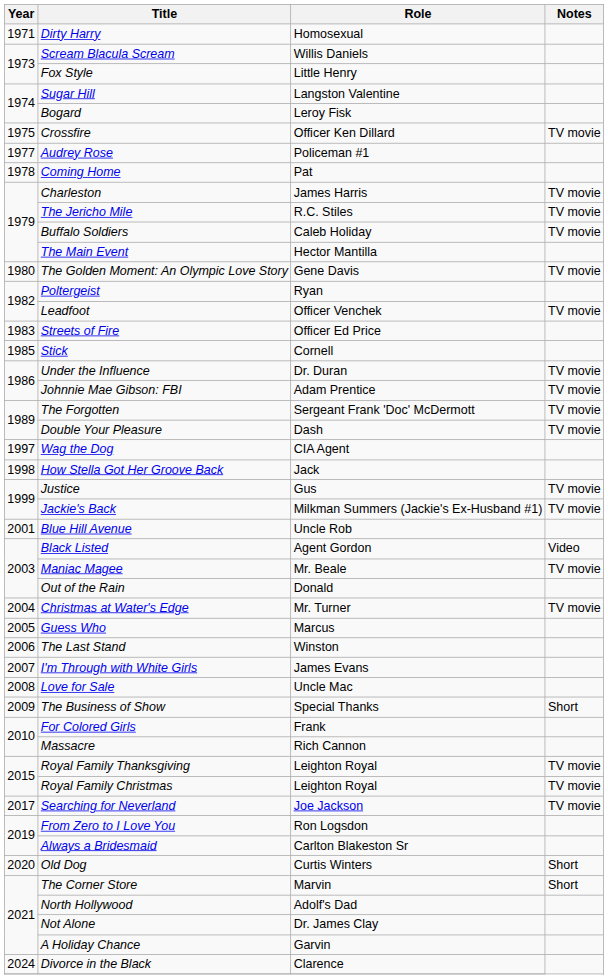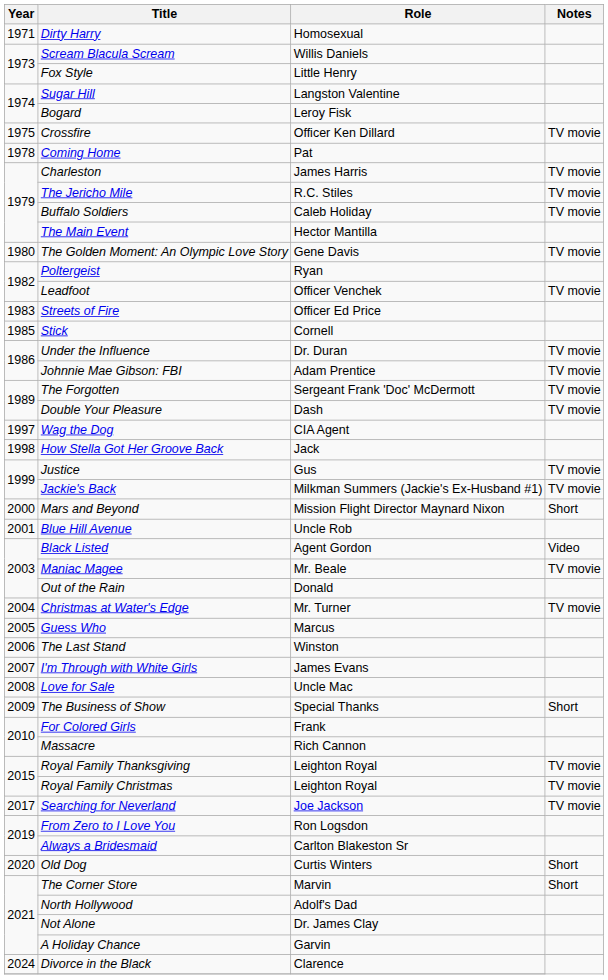 <table class="wikitable plainrowheaders sortable" style="margin-right: 0;">
 <tr>
 <th scope="col">Year</th>
 <th scope="col">Title</th>
 <th scope="col">Role</th>
 <th scope="col" class="unsortable">Notes</th>
 </tr>
 <tr>
 <td>1971</td>
 <td><em><a href='#'>Dirty Harry</a></em></td>
 <td>Homosexual</td>
 <td></td>
 </tr>
 <tr>
 <td rowspan=2>1973</td>
 <td><em><a href='#'>Scream Blacula Scream</a></em></td>
 <td>Willis Daniels</td>
 <td></td>
 </tr>
 <tr>
 <td><em>Fox Style</em></td>
 <td>Little Henry</td>
 <td></td>
 </tr>
 <tr>
 <td rowspan=2>1974</td>
 <td><em><a href='#'>Sugar Hill</a></em></td>
 <td>Langston Valentine</td>
 <td></td>
 </tr>
 <tr>
 <td><em>Bogard</em></td>
 <td>Leroy Fisk</td>
 <td></td>
 </tr>
 <tr>
 <td>1975</td>
 <td><em>Crossfire</em></td>
 <td>Officer Ken Dillard</td>
 <td>TV movie</td>
-</tr>
-<tr>
-<td>1977</td>
-<td><em><a href='#'>Audrey Rose</a></em></td>
-<td>Policeman #1</td>
-<td></td>
 </tr>
 <tr>
 <td>1978</td>
 <td><em><a href='#'>Coming Home</a></em></td>
 <td>Pat</td>
 <td></td>
 </tr>
 <tr>
 <td rowspan=4>1979</td>
 <td><em>Charleston</em></td>
 <td>James Harris</td>
 <td>TV movie</td>
 </tr>
 <tr>
 <td><em><a href='#'>The Jericho Mile</a></em></td>
 <td>R.C. Stiles</td>
 <td>TV movie</td>
 </tr>
 <tr>
 <td><em>Buffalo Soldiers</em></td>
 <td>Caleb Holiday</td>
 <td>TV movie</td>
 </tr>
 <tr>
 <td><em><a href='#'>The Main Event</a></em></td>
 <td>Hector Mantilla</td>
 <td></td>
 </tr>
 <tr>
 <td>1980</td>
 <td><em>The Golden Moment: An Olympic Love Story</em></td>
 <td>Gene Davis</td>
 <td>TV movie</td>
 </tr>
 <tr>
 <td rowspan=2>1982</td>
 <td><em><a href='#'>Poltergeist</a></em></td>
 <td>Ryan</td>
 <td></td>
 </tr>
 <tr>
 <td><em>Leadfoot</em></td>
 <td>Officer Venchek</td>
 <td>TV movie</td>
 </tr>
 <tr>
 <td>1983</td>
 <td><em><a href='#'>Streets of Fire</a></em></td>
 <td>Officer Ed Price</td>
 <td></td>
 </tr>
 <tr>
 <td>1985</td>
 <td><em><a href='#'>Stick</a></em></td>
 <td>Cornell</td>
 <td></td>
 </tr>
 <tr>
 <td rowspan=2>1986</td>
 <td><em>Under the Influence</em></td>
 <td>Dr. Duran</td>
 <td>TV movie</td>
 </tr>
 <tr>
 <td><em>Johnnie Mae Gibson: FBI</em></td>
 <td>Adam Prentice</td>
 <td>TV movie</td>
 </tr>
 <tr>
 <td rowspan=2>1989</td>
 <td><em>The Forgotten</em></td>
 <td>Sergeant Frank 'Doc' McDermott</td>
 <td>TV movie</td>
 </tr>
 <tr>
 <td><em>Double Your Pleasure</em></td>
 <td>Dash</td>
 <td>TV movie</td>
 </tr>
 <tr>
 <td>1997</td>
 <td><em><a href='#'>Wag the Dog</a></em></td>
 <td>CIA Agent</td>
 <td></td>
 </tr>
 <tr>
 <td>1998</td>
 <td><em><a href='#'>How Stella Got Her Groove Back</a></em></td>
 <td>Jack</td>
 <td></td>
 </tr>
 <tr>
 <td rowspan=2>1999</td>
 <td><em>Justice</em></td>
 <td>Gus</td>
 <td>TV movie</td>
 </tr>
 <tr>
 <td><em><a href='#'>Jackie's Back</a></em></td>
 <td>Milkman Summers (Jackie's Ex-Husband #1)</td>
 <td>TV movie</td>
+</tr>
+<tr>
+<td>2000</td>
+<td><em>Mars and Beyond</em></td>
+<td>Mission Flight Director Maynard Nixon</td>
+<td>Short</td>
 </tr>
 <tr>
 <td>2001</td>
 <td><em><a href='#'>Blue Hill Avenue</a></em></td>
 <td>Uncle Rob</td>
 <td></td>
 </tr>
 <tr>
 <td rowspan=3>2003</td>
 <td><em><a href='#'>Black Listed</a></em></td>
 <td>Agent Gordon</td>
 <td>Video</td>
 </tr>
 <tr>
 <td><em><a href='#'>Maniac Magee</a></em></td>
 <td>Mr. Beale</td>
 <td>TV movie</td>
 </tr>
 <tr>
 <td><em>Out of the Rain</em></td>
 <td>Donald</td>
 <td></td>
 </tr>
 <tr>
 <td>2004</td>
 <td><em><a href='#'>Christmas at Water's Edge</a></em></td>
 <td>Mr. Turner</td>
 <td>TV movie</td>
 </tr>
 <tr>
 <td>2005</td>
 <td><em><a href='#'>Guess Who</a></em></td>
 <td>Marcus</td>
 <td></td>
 </tr>
 <tr>
 <td>2006</td>
 <td><em>The Last Stand</em></td>
 <td>Winston</td>
 <td></td>
 </tr>
 <tr>
 <td>2007</td>
 <td><em><a href='#'>I'm Through with White Girls</a></em></td>
 <td>James Evans</td>
 <td></td>
 </tr>
 <tr>
 <td>2008</td>
 <td><em><a href='#'>Love for Sale</a></em></td>
 <td>Uncle Mac</td>
 <td></td>
 </tr>
 <tr>
 <td>2009</td>
 <td><em>The Business of Show</em></td>
 <td>Special Thanks</td>
 <td>Short</td>
 </tr>
 <tr>
 <td rowspan=2>2010</td>
 <td><em><a href='#'>For Colored Girls</a></em></td>
 <td>Frank</td>
 <td></td>
 </tr>
 <tr>
 <td><em>Massacre</em></td>
 <td>Rich Cannon</td>
 <td></td>
 </tr>
 <tr>
 <td rowspan=2>2015</td>
 <td><em>Royal Family Thanksgiving</em></td>
 <td>Leighton Royal</td>
 <td>TV movie</td>
 </tr>
 <tr>
 <td><em>Royal Family Christmas</em></td>
 <td>Leighton Royal</td>
 <td>TV movie</td>
 </tr>
 <tr>
 <td>2017</td>
 <td><em><a href='#'>Searching for Neverland</a></em></td>
 <td><a href='#'>Joe Jackson</a></td>
 <td>TV movie</td>
 </tr>
 <tr>
 <td rowspan=2>2019</td>
 <td><em><a href='#'>From Zero to I Love You</a></em></td>
 <td>Ron Logsdon</td>
 <td></td>
 </tr>
 <tr>
 <td><em><a href='#'>Always a Bridesmaid</a></em></td>
 <td>Carlton Blakeston Sr</td>
 <td></td>
 </tr>
 <tr>
 <td>2020</td>
 <td><em>Old Dog</em></td>
 <td>Curtis Winters</td>
 <td>Short</td>
 </tr>
 <tr>
 <td rowspan=4>2021</td>
 <td><em>The Corner Store</em></td>
 <td>Marvin</td>
 <td>Short</td>
 </tr>
 <tr>
 <td><em>North Hollywood</em></td>
 <td>Adolf's Dad</td>
 <td></td>
 </tr>
 <tr>
 <td><em>Not Alone</em></td>
 <td>Dr. James Clay</td>
 <td></td>
 </tr>
 <tr>
 <td><em>A Holiday Chance</em></td>
 <td>Garvin</td>
 <td></td>
 </tr>
 <tr>
 <td>2024</td>
 <td><em>Divorce in the Black</em></td>
 <td>Clarence</td>
 </tr>
 <tr>
 </tr>
 </table>
